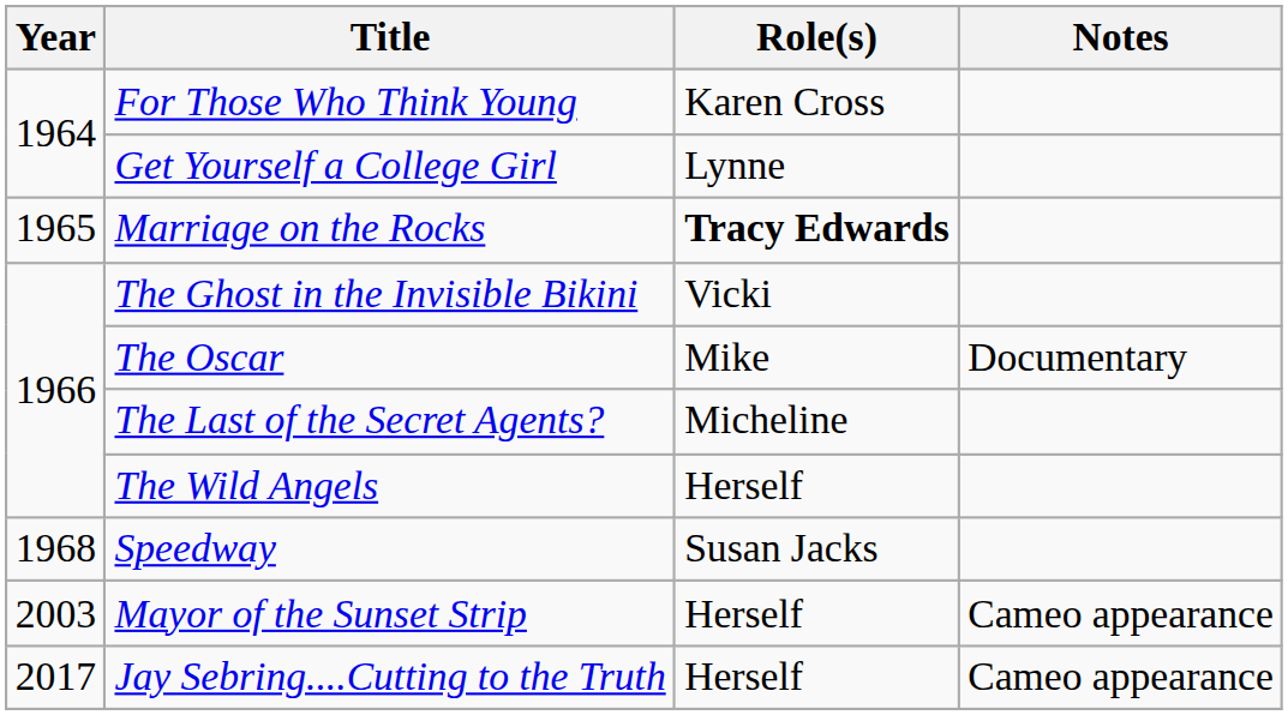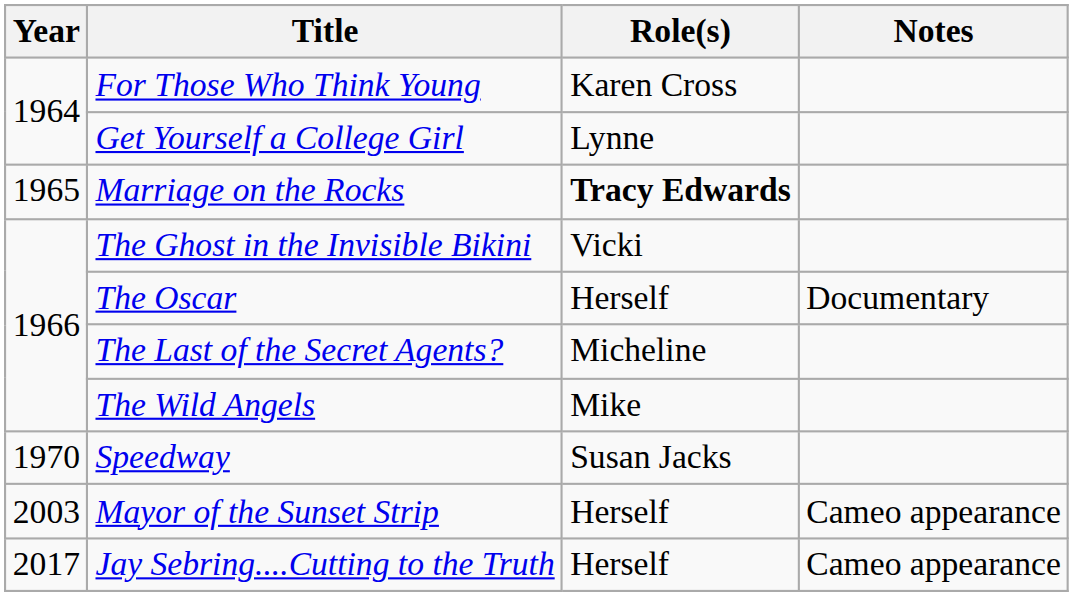 <table class="wikitable plainrowheaders sortable">
 <tr>
 <th scope="col">Year</th>
 <th scope="col">Title</th>
 <th scope="col">Role(s)</th>
 <th scope="col" class="unsortable">Notes</th>
 </tr>
 <tr>
 <td rowspan=2>1964</td>
 <td><em><a href='#'>For Those Who Think Young</a></em></td>
 <td>Karen Cross</td>
 <td></td>
 </tr>
 <tr>
 <td><em><a href='#'>Get Yourself a College Girl</a></em></td>
 <td>Lynne</td>
 <td></td>
 </tr>
 <tr>
 <td>1965</td>
 <td><em><a href='#'>Marriage on the Rocks</a></em></td>
 <td><strong>Tracy Edwards</strong></td>
 <td></td>
 </tr>
 <tr>
 <td rowspan=4>1966</td>
 <td><em><a href='#'>The Ghost in the Invisible Bikini</a></em></td>
 <td>Vicki</td>
 <td></td>
 </tr>
 <tr>
 <td><em><a href='#'>The Oscar</a></em></td>
-<td>Mike</td>
+<td>Herself</td>
 <td>Documentary</td>
 </tr>
 <tr>
 <td><em><a href='#'>The Last of the Secret Agents?</a></em></td>
 <td>Micheline</td>
 <td></td>
 </tr>
 <tr>
 <td><em><a href='#'>The Wild Angels</a></em></td>
-<td>Herself</td>
+<td>Mike</td>
 <td></td>
 </tr>
 <tr>
-<td>1968</td>
+<td>1970</td>
 <td><em><a href='#'>Speedway</a></em></td>
 <td>Susan Jacks</td>
 <td></td>
 </tr>
 <tr>
 <td>2003</td>
 <td><em><a href='#'>Mayor of the Sunset Strip</a></em></td>
 <td>Herself</td>
 <td>Cameo appearance</td>
 </tr>
 <tr>
 <td>2017</td>
 <td><em><a href='#'>Jay Sebring....Cutting to the Truth</a></em></td>
 <td>Herself</td>
 <td>Cameo appearance</td>
 </tr>
 </table>
